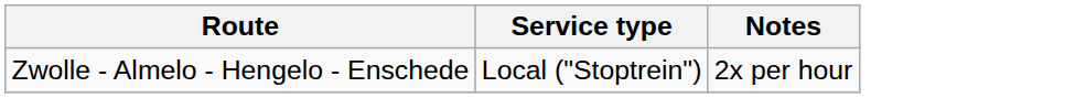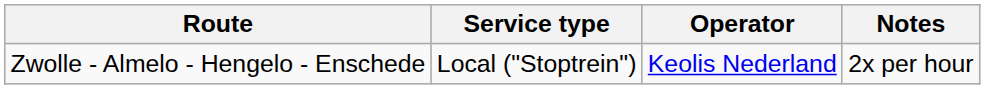 <table class="wikitable">
 <tr>
 <th>Route</th>
 <th>Service type</th>
+<th>Operator</th>
 <th>Notes</th>
 </tr>
 <tr>
 <td>Zwolle - Almelo - Hengelo - Enschede</td>
 <td>Local ("Stoptrein")</td>
+<td><a href='#'>Keolis Nederland</a></td>
 <td>2x per hour</td>
 </tr>
 </table>
